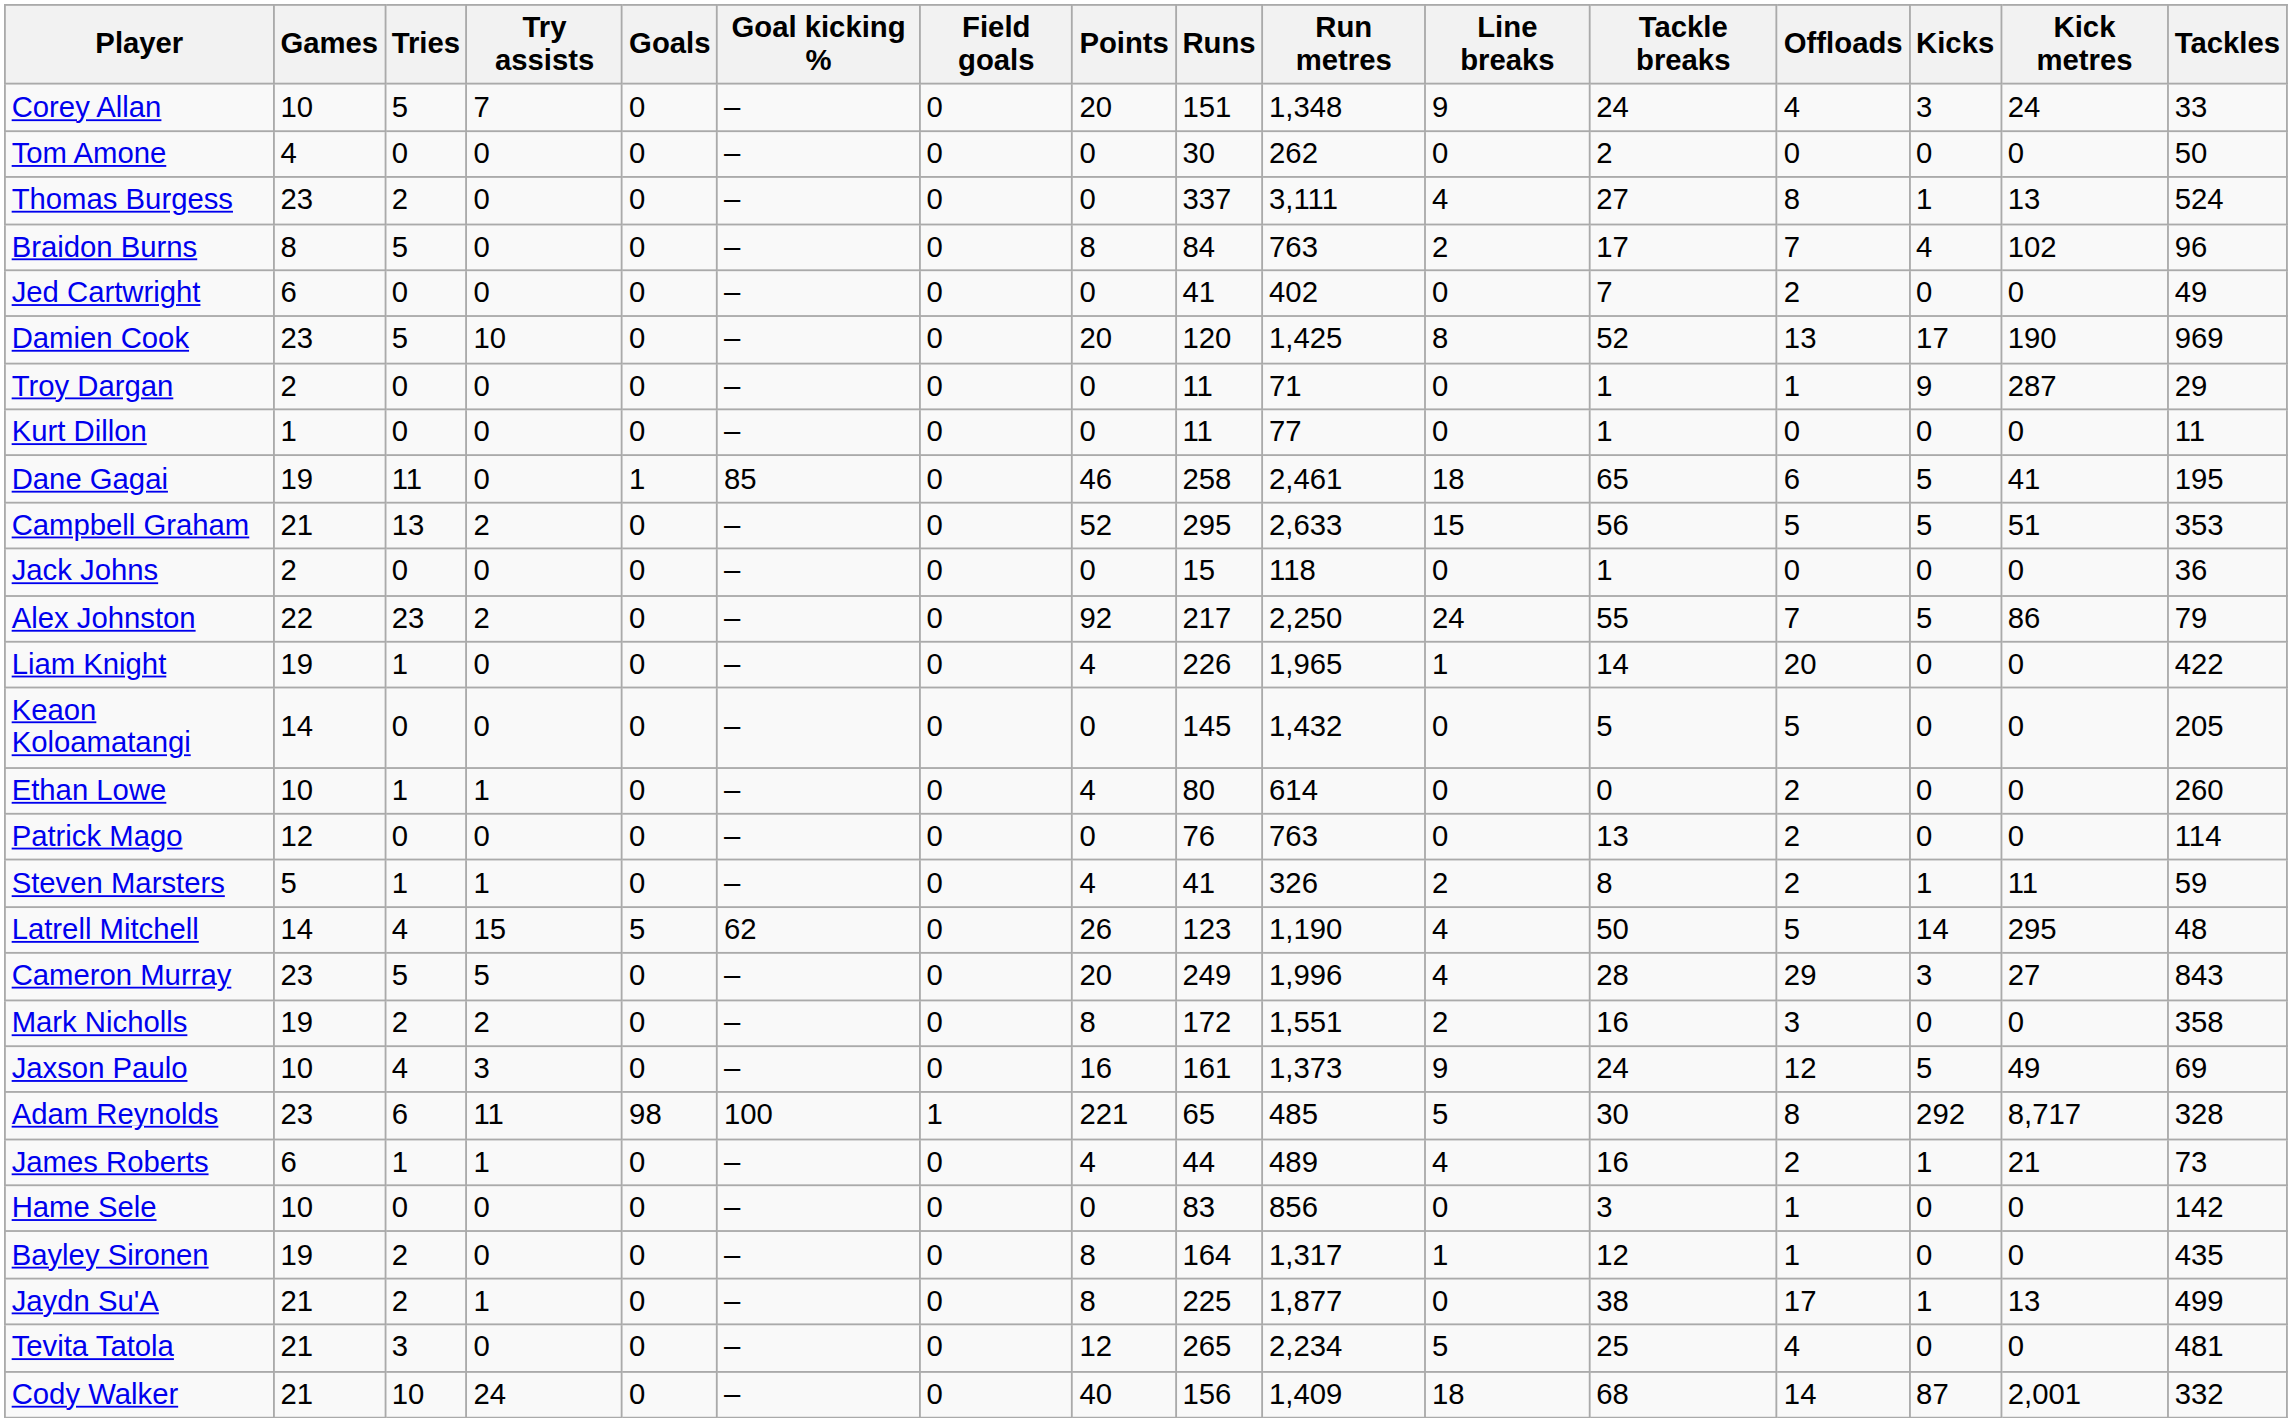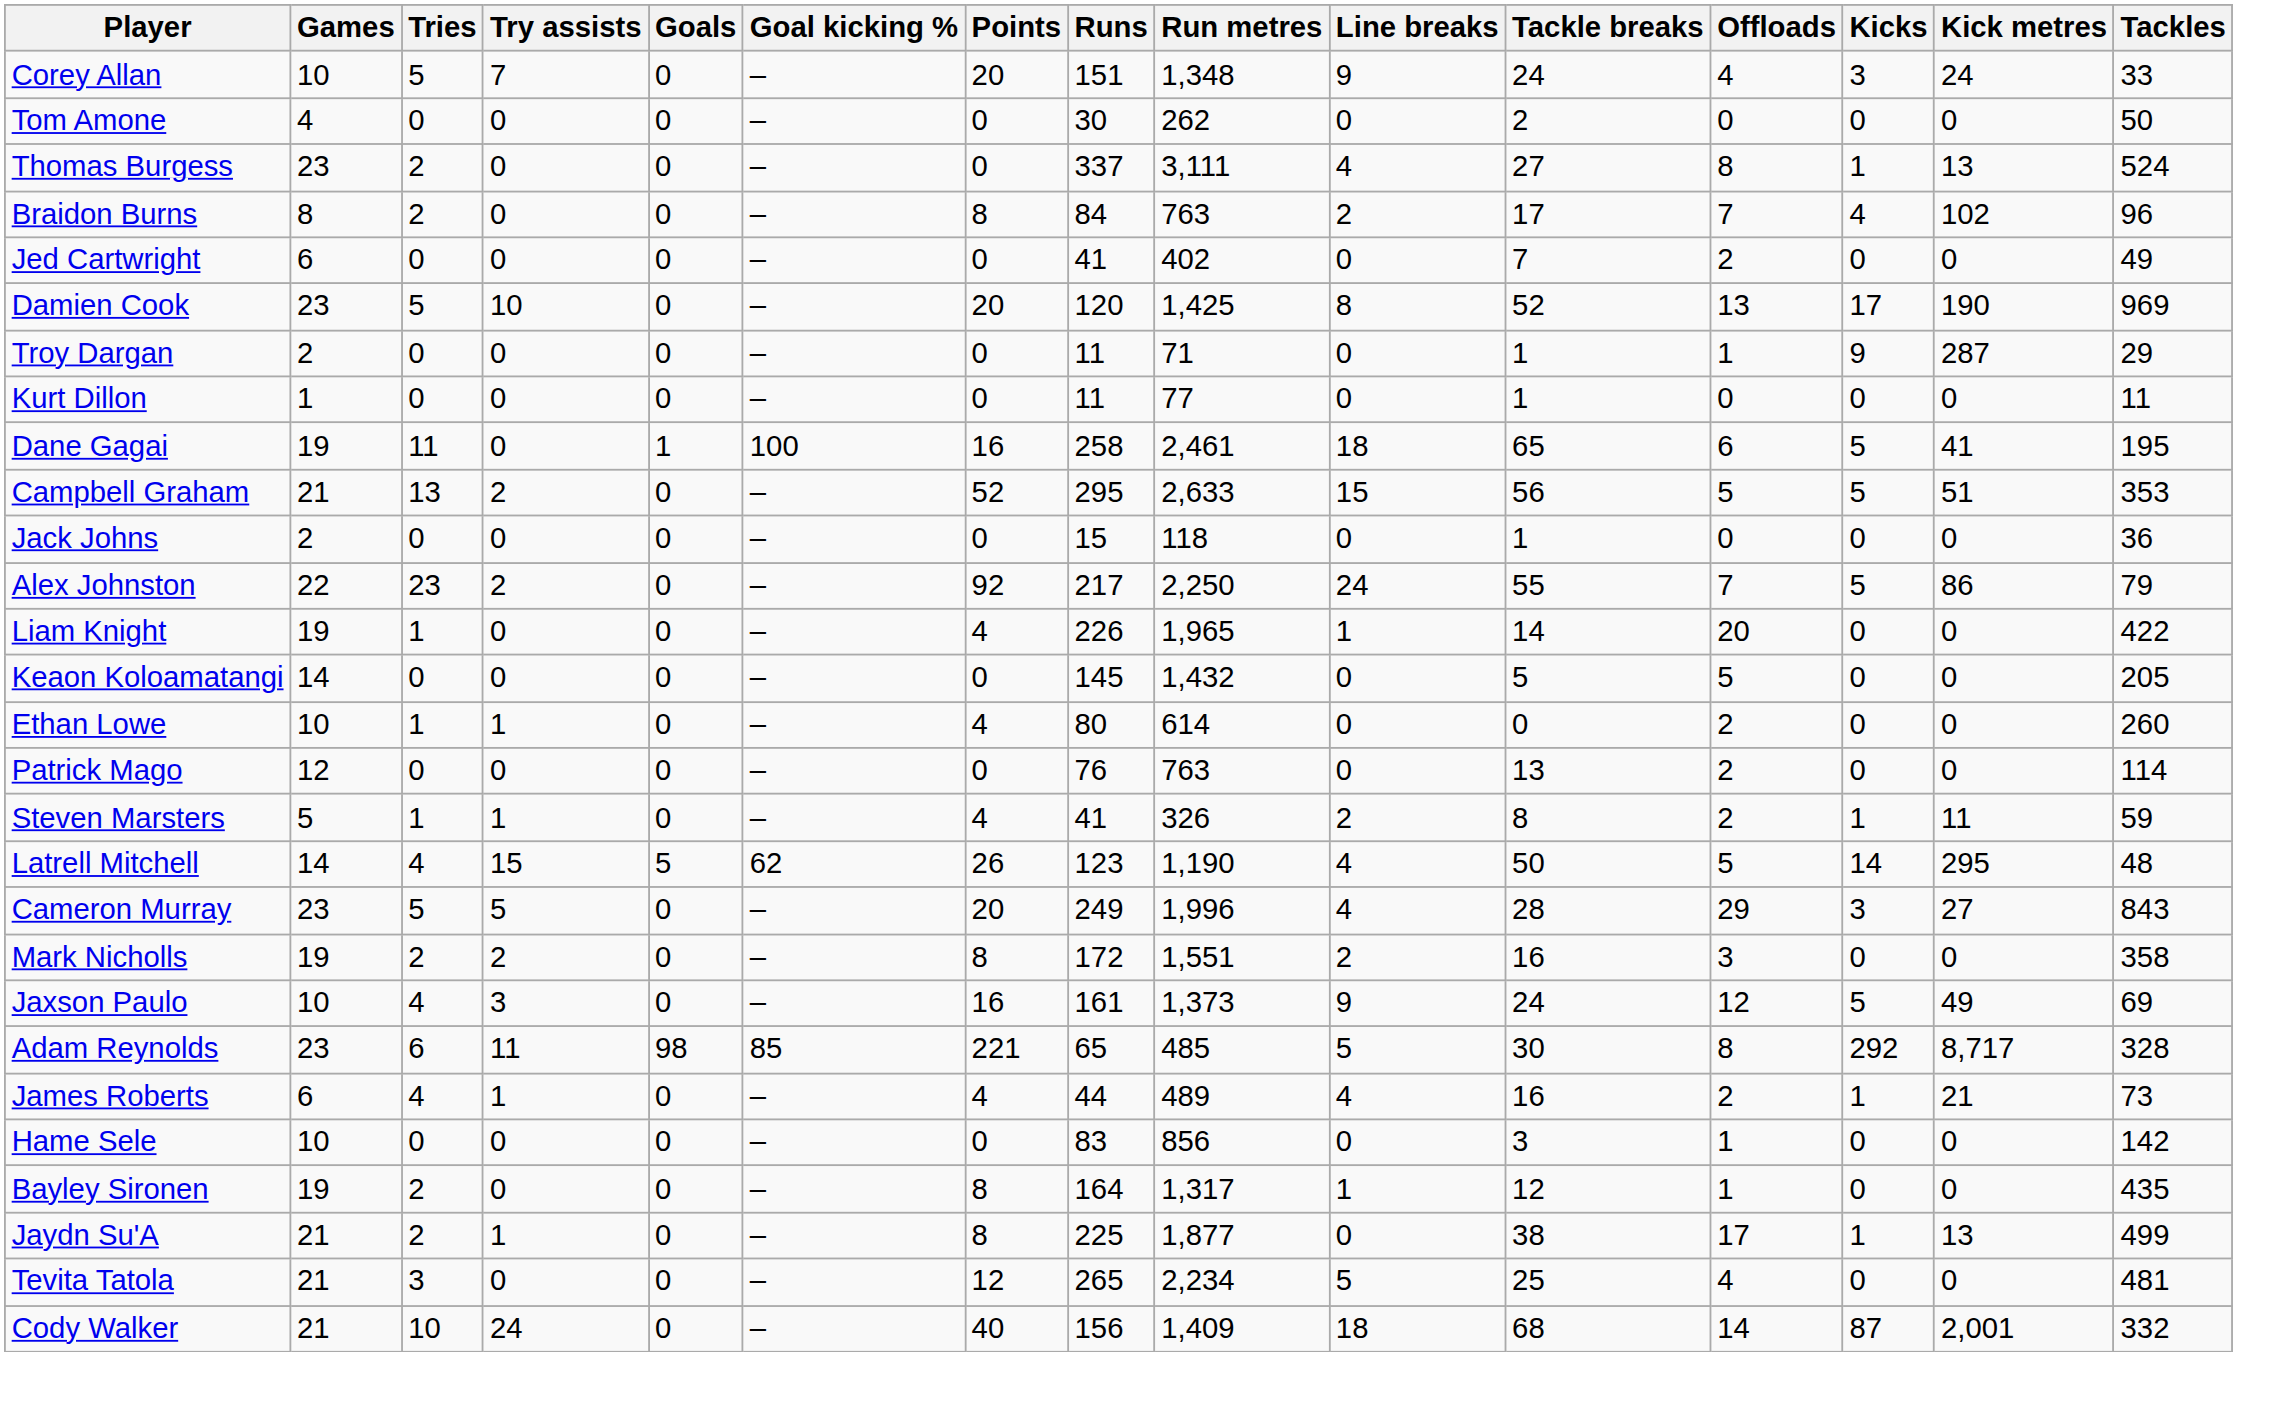 <table class="wikitable sortable">
 <tr>
 <th>Player</th>
 <th>Games</th>
 <th>Tries</th>
 <th>Try assists</th>
 <th>Goals</th>
 <th>Goal kicking %</th>
-<th>Field goals</th>
 <th>Points</th>
 <th>Runs</th>
 <th>Run metres</th>
 <th>Line breaks</th>
 <th>Tackle breaks</th>
 <th>Offloads</th>
 <th>Kicks</th>
 <th>Kick metres</th>
 <th>Tackles</th>
 </tr>
 <tr>
 <td><a href='#'>Corey Allan</a></td>
 <td>10</td>
 <td>5</td>
 <td>7</td>
 <td>0</td>
 <td>–</td>
-<td>0</td>
 <td>20</td>
 <td>151</td>
 <td>1,348</td>
 <td>9</td>
 <td>24</td>
 <td>4</td>
 <td>3</td>
 <td>24</td>
 <td>33</td>
 </tr>
 <tr>
 <td><a href='#'>Tom Amone</a></td>
 <td>4</td>
 <td>0</td>
 <td>0</td>
 <td>0</td>
 <td>–</td>
 <td>0</td>
-<td>0</td>
 <td>30</td>
 <td>262</td>
 <td>0</td>
 <td>2</td>
 <td>0</td>
 <td>0</td>
 <td>0</td>
 <td>50</td>
 </tr>
 <tr>
 <td><a href='#'>Thomas Burgess</a></td>
 <td>23</td>
 <td>2</td>
 <td>0</td>
 <td>0</td>
 <td>–</td>
 <td>0</td>
-<td>0</td>
 <td>337</td>
 <td>3,111</td>
 <td>4</td>
 <td>27</td>
 <td>8</td>
 <td>1</td>
 <td>13</td>
 <td>524</td>
 </tr>
 <tr>
 <td><a href='#'>Braidon Burns</a></td>
 <td>8</td>
-<td>5</td>
+<td>2</td>
 <td>0</td>
 <td>0</td>
 <td>–</td>
-<td>0</td>
 <td>8</td>
 <td>84</td>
 <td>763</td>
 <td>2</td>
 <td>17</td>
 <td>7</td>
 <td>4</td>
 <td>102</td>
 <td>96</td>
 </tr>
 <tr>
 <td><a href='#'>Jed Cartwright</a></td>
 <td>6</td>
 <td>0</td>
 <td>0</td>
 <td>0</td>
 <td>–</td>
 <td>0</td>
-<td>0</td>
 <td>41</td>
 <td>402</td>
 <td>0</td>
 <td>7</td>
 <td>2</td>
 <td>0</td>
 <td>0</td>
 <td>49</td>
 </tr>
 <tr>
 <td><a href='#'>Damien Cook</a></td>
 <td>23</td>
 <td>5</td>
 <td>10</td>
 <td>0</td>
 <td>–</td>
-<td>0</td>
 <td>20</td>
 <td>120</td>
 <td>1,425</td>
 <td>8</td>
 <td>52</td>
 <td>13</td>
 <td>17</td>
 <td>190</td>
 <td>969</td>
 </tr>
 <tr>
 <td><a href='#'>Troy Dargan</a></td>
 <td>2</td>
 <td>0</td>
 <td>0</td>
 <td>0</td>
 <td>–</td>
 <td>0</td>
-<td>0</td>
 <td>11</td>
 <td>71</td>
 <td>0</td>
 <td>1</td>
 <td>1</td>
 <td>9</td>
 <td>287</td>
 <td>29</td>
 </tr>
 <tr>
 <td><a href='#'>Kurt Dillon</a></td>
 <td>1</td>
 <td>0</td>
 <td>0</td>
 <td>0</td>
 <td>–</td>
 <td>0</td>
-<td>0</td>
 <td>11</td>
 <td>77</td>
 <td>0</td>
 <td>1</td>
 <td>0</td>
 <td>0</td>
 <td>0</td>
 <td>11</td>
 </tr>
 <tr>
 <td><a href='#'>Dane Gagai</a></td>
 <td>19</td>
 <td>11</td>
 <td>0</td>
 <td>1</td>
-<td>85</td>
-<td>0</td>
-<td>46</td>
+<td>100</td>
+<td>16</td>
 <td>258</td>
 <td>2,461</td>
 <td>18</td>
 <td>65</td>
 <td>6</td>
 <td>5</td>
 <td>41</td>
 <td>195</td>
 </tr>
 <tr>
 <td><a href='#'>Campbell Graham</a></td>
 <td>21</td>
 <td>13</td>
 <td>2</td>
 <td>0</td>
 <td>–</td>
-<td>0</td>
 <td>52</td>
 <td>295</td>
 <td>2,633</td>
 <td>15</td>
 <td>56</td>
 <td>5</td>
 <td>5</td>
 <td>51</td>
 <td>353</td>
 </tr>
 <tr>
 <td><a href='#'>Jack Johns</a></td>
 <td>2</td>
 <td>0</td>
 <td>0</td>
 <td>0</td>
 <td>–</td>
 <td>0</td>
-<td>0</td>
 <td>15</td>
 <td>118</td>
 <td>0</td>
 <td>1</td>
 <td>0</td>
 <td>0</td>
 <td>0</td>
 <td>36</td>
 </tr>
 <tr>
 <td><a href='#'>Alex Johnston</a></td>
 <td>22</td>
 <td>23</td>
 <td>2</td>
 <td>0</td>
 <td>–</td>
-<td>0</td>
 <td>92</td>
 <td>217</td>
 <td>2,250</td>
 <td>24</td>
 <td>55</td>
 <td>7</td>
 <td>5</td>
 <td>86</td>
 <td>79</td>
 </tr>
 <tr>
 <td><a href='#'>Liam Knight</a></td>
 <td>19</td>
 <td>1</td>
 <td>0</td>
 <td>0</td>
 <td>–</td>
-<td>0</td>
 <td>4</td>
 <td>226</td>
 <td>1,965</td>
 <td>1</td>
 <td>14</td>
 <td>20</td>
 <td>0</td>
 <td>0</td>
 <td>422</td>
 </tr>
 <tr>
 <td><a href='#'>Keaon Koloamatangi</a></td>
 <td>14</td>
 <td>0</td>
 <td>0</td>
 <td>0</td>
 <td>–</td>
 <td>0</td>
-<td>0</td>
 <td>145</td>
 <td>1,432</td>
 <td>0</td>
 <td>5</td>
 <td>5</td>
 <td>0</td>
 <td>0</td>
 <td>205</td>
 </tr>
 <tr>
 <td><a href='#'>Ethan Lowe</a></td>
 <td>10</td>
 <td>1</td>
 <td>1</td>
 <td>0</td>
 <td>–</td>
-<td>0</td>
 <td>4</td>
 <td>80</td>
 <td>614</td>
 <td>0</td>
 <td>0</td>
 <td>2</td>
 <td>0</td>
 <td>0</td>
 <td>260</td>
 </tr>
 <tr>
 <td><a href='#'>Patrick Mago</a></td>
 <td>12</td>
 <td>0</td>
 <td>0</td>
 <td>0</td>
 <td>–</td>
 <td>0</td>
-<td>0</td>
 <td>76</td>
 <td>763</td>
 <td>0</td>
 <td>13</td>
 <td>2</td>
 <td>0</td>
 <td>0</td>
 <td>114</td>
 </tr>
 <tr>
 <td><a href='#'>Steven Marsters</a></td>
 <td>5</td>
 <td>1</td>
 <td>1</td>
 <td>0</td>
 <td>–</td>
-<td>0</td>
 <td>4</td>
 <td>41</td>
 <td>326</td>
 <td>2</td>
 <td>8</td>
 <td>2</td>
 <td>1</td>
 <td>11</td>
 <td>59</td>
 </tr>
 <tr>
 <td><a href='#'>Latrell Mitchell</a></td>
 <td>14</td>
 <td>4</td>
 <td>15</td>
 <td>5</td>
 <td>62</td>
-<td>0</td>
 <td>26</td>
 <td>123</td>
 <td>1,190</td>
 <td>4</td>
 <td>50</td>
 <td>5</td>
 <td>14</td>
 <td>295</td>
 <td>48</td>
 </tr>
 <tr>
 <td><a href='#'>Cameron Murray</a></td>
 <td>23</td>
 <td>5</td>
 <td>5</td>
 <td>0</td>
 <td>–</td>
-<td>0</td>
 <td>20</td>
 <td>249</td>
 <td>1,996</td>
 <td>4</td>
 <td>28</td>
 <td>29</td>
 <td>3</td>
 <td>27</td>
 <td>843</td>
 </tr>
 <tr>
 <td><a href='#'>Mark Nicholls</a></td>
 <td>19</td>
 <td>2</td>
 <td>2</td>
 <td>0</td>
 <td>–</td>
-<td>0</td>
 <td>8</td>
 <td>172</td>
 <td>1,551</td>
 <td>2</td>
 <td>16</td>
 <td>3</td>
 <td>0</td>
 <td>0</td>
 <td>358</td>
 </tr>
 <tr>
 <td><a href='#'>Jaxson Paulo</a></td>
 <td>10</td>
 <td>4</td>
 <td>3</td>
 <td>0</td>
 <td>–</td>
-<td>0</td>
 <td>16</td>
 <td>161</td>
 <td>1,373</td>
 <td>9</td>
 <td>24</td>
 <td>12</td>
 <td>5</td>
 <td>49</td>
 <td>69</td>
 </tr>
 <tr>
 <td><a href='#'>Adam Reynolds</a></td>
 <td>23</td>
 <td>6</td>
 <td>11</td>
 <td>98</td>
-<td>100</td>
-<td>1</td>
+<td>85</td>
 <td>221</td>
 <td>65</td>
 <td>485</td>
 <td>5</td>
 <td>30</td>
 <td>8</td>
 <td>292</td>
 <td>8,717</td>
 <td>328</td>
 </tr>
 <tr>
 <td><a href='#'>James Roberts</a></td>
 <td>6</td>
-<td>1</td>
+<td>4</td>
 <td>1</td>
 <td>0</td>
 <td>–</td>
-<td>0</td>
 <td>4</td>
 <td>44</td>
 <td>489</td>
 <td>4</td>
 <td>16</td>
 <td>2</td>
 <td>1</td>
 <td>21</td>
 <td>73</td>
 </tr>
 <tr>
 <td><a href='#'>Hame Sele</a></td>
 <td>10</td>
 <td>0</td>
 <td>0</td>
 <td>0</td>
 <td>–</td>
 <td>0</td>
-<td>0</td>
 <td>83</td>
 <td>856</td>
 <td>0</td>
 <td>3</td>
 <td>1</td>
 <td>0</td>
 <td>0</td>
 <td>142</td>
 </tr>
 <tr>
 <td><a href='#'>Bayley Sironen</a></td>
 <td>19</td>
 <td>2</td>
 <td>0</td>
 <td>0</td>
 <td>–</td>
-<td>0</td>
 <td>8</td>
 <td>164</td>
 <td>1,317</td>
 <td>1</td>
 <td>12</td>
 <td>1</td>
 <td>0</td>
 <td>0</td>
 <td>435</td>
 </tr>
 <tr>
 <td><a href='#'>Jaydn Su'A</a></td>
 <td>21</td>
 <td>2</td>
 <td>1</td>
 <td>0</td>
 <td>–</td>
-<td>0</td>
 <td>8</td>
 <td>225</td>
 <td>1,877</td>
 <td>0</td>
 <td>38</td>
 <td>17</td>
 <td>1</td>
 <td>13</td>
 <td>499</td>
 </tr>
 <tr>
 <td><a href='#'>Tevita Tatola</a></td>
 <td>21</td>
 <td>3</td>
 <td>0</td>
 <td>0</td>
 <td>–</td>
-<td>0</td>
 <td>12</td>
 <td>265</td>
 <td>2,234</td>
 <td>5</td>
 <td>25</td>
 <td>4</td>
 <td>0</td>
 <td>0</td>
 <td>481</td>
 </tr>
 <tr>
 <td><a href='#'>Cody Walker</a></td>
 <td>21</td>
 <td>10</td>
 <td>24</td>
 <td>0</td>
 <td>–</td>
-<td>0</td>
 <td>40</td>
 <td>156</td>
 <td>1,409</td>
 <td>18</td>
 <td>68</td>
 <td>14</td>
 <td>87</td>
 <td>2,001</td>
 <td>332</td>
 </tr>
 </table>
